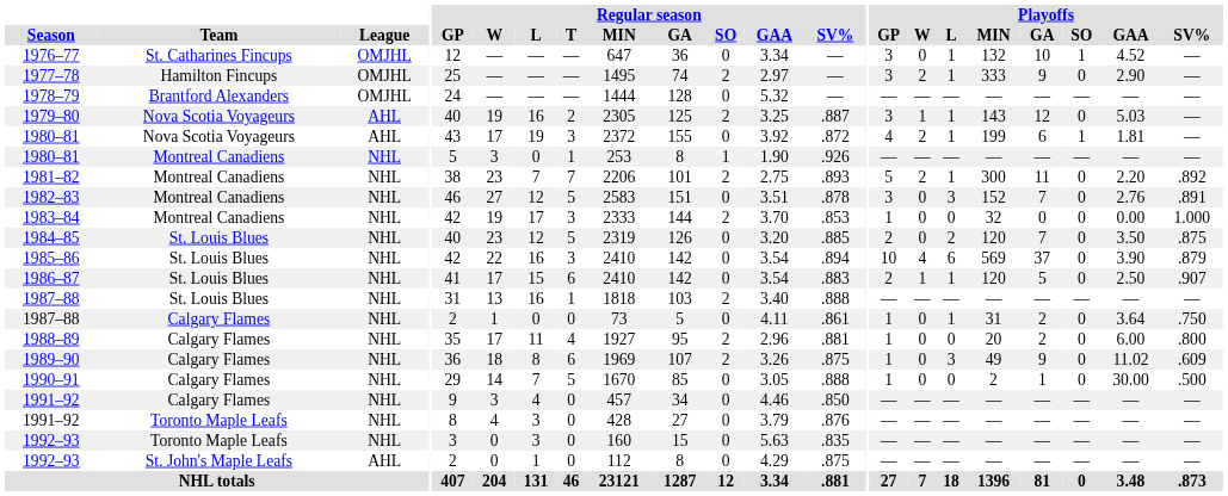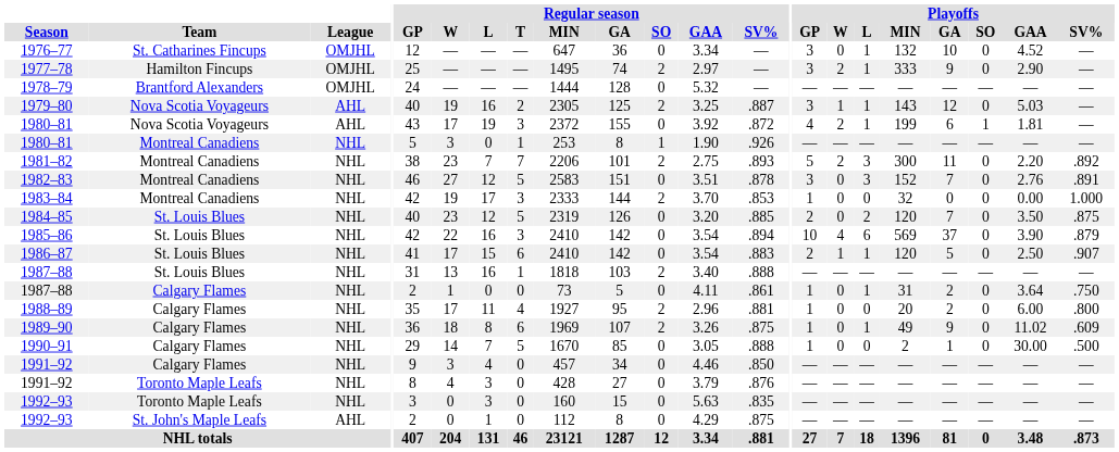 <table border="0" cellpadding="1" cellspacing="0" style="text-align:center; width:95%">
 <tr bgcolor="#e0e0e0">
 <th colspan="3" bgcolor="#ffffff"></th>
 <th rowspan="99" bgcolor="#ffffff"></th>
 <th colspan="9" bgcolor="#e0e0e0"><a href='#'>Regular season</a></th>
 <th rowspan="99" bgcolor="#ffffff"></th>
 <th colspan="8" bgcolor="#e0e0e0"><a href='#'>Playoffs</a></th>
 </tr>
 <tr bgcolor="#e0e0e0">
 <th><a href='#'>Season</a></th>
 <th>Team</th>
 <th>League</th>
 <th>GP</th>
 <th>W</th>
 <th>L</th>
 <th>T</th>
 <th>MIN</th>
 <th>GA</th>
 <th><a href='#'>SO</a></th>
 <th><a href='#'>GAA</a></th>
 <th><a href='#'>SV%</a></th>
 <th>GP</th>
 <th>W</th>
 <th>L</th>
 <th>MIN</th>
 <th>GA</th>
 <th>SO</th>
 <th>GAA</th>
 <th>SV%</th>
 </tr>
 <tr>
 <td><a href='#'>1976–77</a></td>
 <td><a href='#'>St. Catharines Fincups</a></td>
 <td><a href='#'>OMJHL</a></td>
 <td>12</td>
 <td>—</td>
 <td>—</td>
 <td>—</td>
 <td>647</td>
 <td>36</td>
 <td>0</td>
 <td>3.34</td>
 <td>—</td>
 <td>3</td>
 <td>0</td>
 <td>1</td>
 <td>132</td>
 <td>10</td>
-<td>1</td>
+<td>0</td>
 <td>4.52</td>
 <td>—</td>
 </tr>
 <tr bgcolor="#f0f0f0">
 <td><a href='#'>1977–78</a></td>
 <td>Hamilton Fincups</td>
 <td>OMJHL</td>
 <td>25</td>
 <td>—</td>
 <td>—</td>
 <td>—</td>
 <td>1495</td>
 <td>74</td>
 <td>2</td>
 <td>2.97</td>
 <td>—</td>
 <td>3</td>
 <td>2</td>
 <td>1</td>
 <td>333</td>
 <td>9</td>
 <td>0</td>
 <td>2.90</td>
 <td>—</td>
 </tr>
 <tr>
 <td><a href='#'>1978–79</a></td>
 <td><a href='#'>Brantford Alexanders</a></td>
 <td>OMJHL</td>
 <td>24</td>
 <td>—</td>
 <td>—</td>
 <td>—</td>
 <td>1444</td>
 <td>128</td>
 <td>0</td>
 <td>5.32</td>
 <td>—</td>
 <td>—</td>
 <td>—</td>
 <td>—</td>
 <td>—</td>
 <td>—</td>
 <td>—</td>
 <td>—</td>
 <td>—</td>
 </tr>
 <tr bgcolor="#f0f0f0">
 <td><a href='#'>1979–80</a></td>
 <td><a href='#'>Nova Scotia Voyageurs</a></td>
 <td><a href='#'>AHL</a></td>
 <td>40</td>
 <td>19</td>
 <td>16</td>
 <td>2</td>
 <td>2305</td>
 <td>125</td>
 <td>2</td>
 <td>3.25</td>
 <td>.887</td>
 <td>3</td>
 <td>1</td>
 <td>1</td>
 <td>143</td>
 <td>12</td>
 <td>0</td>
 <td>5.03</td>
 <td>—</td>
 </tr>
 <tr>
 <td><a href='#'>1980–81</a></td>
 <td>Nova Scotia Voyageurs</td>
 <td>AHL</td>
 <td>43</td>
 <td>17</td>
 <td>19</td>
 <td>3</td>
 <td>2372</td>
 <td>155</td>
 <td>0</td>
 <td>3.92</td>
 <td>.872</td>
 <td>4</td>
 <td>2</td>
 <td>1</td>
 <td>199</td>
 <td>6</td>
 <td>1</td>
 <td>1.81</td>
 <td>—</td>
 </tr>
 <tr bgcolor="#f0f0f0">
 <td><a href='#'>1980–81</a></td>
 <td><a href='#'>Montreal Canadiens</a></td>
 <td><a href='#'>NHL</a></td>
 <td>5</td>
 <td>3</td>
 <td>0</td>
 <td>1</td>
 <td>253</td>
 <td>8</td>
 <td>1</td>
 <td>1.90</td>
 <td>.926</td>
 <td>—</td>
 <td>—</td>
 <td>—</td>
 <td>—</td>
 <td>—</td>
 <td>—</td>
 <td>—</td>
 <td>—</td>
 </tr>
 <tr>
 <td><a href='#'>1981–82</a></td>
 <td>Montreal Canadiens</td>
 <td>NHL</td>
 <td>38</td>
 <td>23</td>
 <td>7</td>
 <td>7</td>
 <td>2206</td>
 <td>101</td>
 <td>2</td>
 <td>2.75</td>
 <td>.893</td>
 <td>5</td>
 <td>2</td>
-<td>1</td>
+<td>3</td>
 <td>300</td>
 <td>11</td>
 <td>0</td>
 <td>2.20</td>
 <td>.892</td>
 </tr>
 <tr bgcolor="#f0f0f0">
 <td><a href='#'>1982–83</a></td>
 <td>Montreal Canadiens</td>
 <td>NHL</td>
 <td>46</td>
 <td>27</td>
 <td>12</td>
 <td>5</td>
 <td>2583</td>
 <td>151</td>
 <td>0</td>
 <td>3.51</td>
 <td>.878</td>
 <td>3</td>
 <td>0</td>
 <td>3</td>
 <td>152</td>
 <td>7</td>
 <td>0</td>
 <td>2.76</td>
 <td>.891</td>
 </tr>
 <tr>
 <td><a href='#'>1983–84</a></td>
 <td>Montreal Canadiens</td>
 <td>NHL</td>
 <td>42</td>
 <td>19</td>
 <td>17</td>
 <td>3</td>
 <td>2333</td>
 <td>144</td>
 <td>2</td>
 <td>3.70</td>
 <td>.853</td>
 <td>1</td>
 <td>0</td>
 <td>0</td>
 <td>32</td>
 <td>0</td>
 <td>0</td>
 <td>0.00</td>
 <td>1.000</td>
 </tr>
 <tr bgcolor="#f0f0f0">
 <td><a href='#'>1984–85</a></td>
 <td><a href='#'>St. Louis Blues</a></td>
 <td>NHL</td>
 <td>40</td>
 <td>23</td>
 <td>12</td>
 <td>5</td>
 <td>2319</td>
 <td>126</td>
 <td>0</td>
 <td>3.20</td>
 <td>.885</td>
 <td>2</td>
 <td>0</td>
 <td>2</td>
 <td>120</td>
 <td>7</td>
 <td>0</td>
 <td>3.50</td>
 <td>.875</td>
 </tr>
 <tr>
 <td><a href='#'>1985–86</a></td>
 <td>St. Louis Blues</td>
 <td>NHL</td>
 <td>42</td>
 <td>22</td>
 <td>16</td>
 <td>3</td>
 <td>2410</td>
 <td>142</td>
 <td>0</td>
 <td>3.54</td>
 <td>.894</td>
 <td>10</td>
 <td>4</td>
 <td>6</td>
 <td>569</td>
 <td>37</td>
 <td>0</td>
 <td>3.90</td>
 <td>.879</td>
 </tr>
 <tr bgcolor="#f0f0f0">
 <td><a href='#'>1986–87</a></td>
 <td>St. Louis Blues</td>
 <td>NHL</td>
 <td>41</td>
 <td>17</td>
 <td>15</td>
 <td>6</td>
 <td>2410</td>
 <td>142</td>
 <td>0</td>
 <td>3.54</td>
 <td>.883</td>
 <td>2</td>
 <td>1</td>
 <td>1</td>
 <td>120</td>
 <td>5</td>
 <td>0</td>
 <td>2.50</td>
 <td>.907</td>
 </tr>
 <tr>
 <td><a href='#'>1987–88</a></td>
 <td>St. Louis Blues</td>
 <td>NHL</td>
 <td>31</td>
 <td>13</td>
 <td>16</td>
 <td>1</td>
 <td>1818</td>
 <td>103</td>
 <td>2</td>
 <td>3.40</td>
 <td>.888</td>
 <td>—</td>
 <td>—</td>
 <td>—</td>
 <td>—</td>
 <td>—</td>
 <td>—</td>
 <td>—</td>
 <td>—</td>
 </tr>
 <tr bgcolor="#f0f0f0">
 <td>1987–88</td>
 <td><a href='#'>Calgary Flames</a></td>
 <td>NHL</td>
 <td>2</td>
 <td>1</td>
 <td>0</td>
 <td>0</td>
 <td>73</td>
 <td>5</td>
 <td>0</td>
 <td>4.11</td>
 <td>.861</td>
 <td>1</td>
 <td>0</td>
 <td>1</td>
 <td>31</td>
 <td>2</td>
 <td>0</td>
 <td>3.64</td>
 <td>.750</td>
 </tr>
 <tr>
 <td><a href='#'>1988–89</a></td>
 <td>Calgary Flames</td>
 <td>NHL</td>
 <td>35</td>
 <td>17</td>
 <td>11</td>
 <td>4</td>
 <td>1927</td>
 <td>95</td>
 <td>2</td>
 <td>2.96</td>
 <td>.881</td>
 <td>1</td>
 <td>0</td>
 <td>0</td>
 <td>20</td>
 <td>2</td>
 <td>0</td>
 <td>6.00</td>
 <td>.800</td>
 </tr>
 <tr bgcolor="#f0f0f0">
 <td><a href='#'>1989–90</a></td>
 <td>Calgary Flames</td>
 <td>NHL</td>
 <td>36</td>
 <td>18</td>
 <td>8</td>
 <td>6</td>
 <td>1969</td>
 <td>107</td>
 <td>2</td>
 <td>3.26</td>
 <td>.875</td>
 <td>1</td>
 <td>0</td>
-<td>3</td>
+<td>1</td>
 <td>49</td>
 <td>9</td>
 <td>0</td>
 <td>11.02</td>
 <td>.609</td>
 </tr>
 <tr>
 <td><a href='#'>1990–91</a></td>
 <td>Calgary Flames</td>
 <td>NHL</td>
 <td>29</td>
 <td>14</td>
 <td>7</td>
 <td>5</td>
 <td>1670</td>
 <td>85</td>
 <td>0</td>
 <td>3.05</td>
 <td>.888</td>
 <td>1</td>
 <td>0</td>
 <td>0</td>
 <td>2</td>
 <td>1</td>
 <td>0</td>
 <td>30.00</td>
 <td>.500</td>
 </tr>
 <tr bgcolor="#f0f0f0">
 <td><a href='#'>1991–92</a></td>
 <td>Calgary Flames</td>
 <td>NHL</td>
 <td>9</td>
 <td>3</td>
 <td>4</td>
 <td>0</td>
 <td>457</td>
 <td>34</td>
 <td>0</td>
 <td>4.46</td>
 <td>.850</td>
 <td>—</td>
 <td>—</td>
 <td>—</td>
 <td>—</td>
 <td>—</td>
 <td>—</td>
 <td>—</td>
 <td>—</td>
 </tr>
 <tr>
 <td>1991–92</td>
 <td><a href='#'>Toronto Maple Leafs</a></td>
 <td>NHL</td>
 <td>8</td>
 <td>4</td>
 <td>3</td>
 <td>0</td>
 <td>428</td>
 <td>27</td>
 <td>0</td>
 <td>3.79</td>
 <td>.876</td>
 <td>—</td>
 <td>—</td>
 <td>—</td>
 <td>—</td>
 <td>—</td>
 <td>—</td>
 <td>—</td>
 <td>—</td>
 </tr>
 <tr bgcolor="#f0f0f0">
 <td><a href='#'>1992–93</a></td>
 <td>Toronto Maple Leafs</td>
 <td>NHL</td>
 <td>3</td>
 <td>0</td>
 <td>3</td>
 <td>0</td>
 <td>160</td>
 <td>15</td>
 <td>0</td>
 <td>5.63</td>
 <td>.835</td>
 <td>—</td>
 <td>—</td>
 <td>—</td>
 <td>—</td>
 <td>—</td>
 <td>—</td>
 <td>—</td>
 <td>—</td>
 </tr>
 <tr>
 <td><a href='#'>1992–93</a></td>
 <td><a href='#'>St. John's Maple Leafs</a></td>
 <td>AHL</td>
 <td>2</td>
 <td>0</td>
 <td>1</td>
 <td>0</td>
 <td>112</td>
 <td>8</td>
 <td>0</td>
 <td>4.29</td>
 <td>.875</td>
 <td>—</td>
 <td>—</td>
 <td>—</td>
 <td>—</td>
 <td>—</td>
 <td>—</td>
 <td>—</td>
 <td>—</td>
 </tr>
 <tr bgcolor="#e0e0e0">
 <th colspan="3">NHL totals</th>
 <th>407</th>
 <th>204</th>
 <th>131</th>
 <th>46</th>
 <th>23121</th>
 <th>1287</th>
 <th>12</th>
 <th>3.34</th>
 <th>.881</th>
 <th>27</th>
 <th>7</th>
 <th>18</th>
 <th>1396</th>
 <th>81</th>
 <th>0</th>
 <th>3.48</th>
 <th>.873</th>
 </tr>
 </table>
